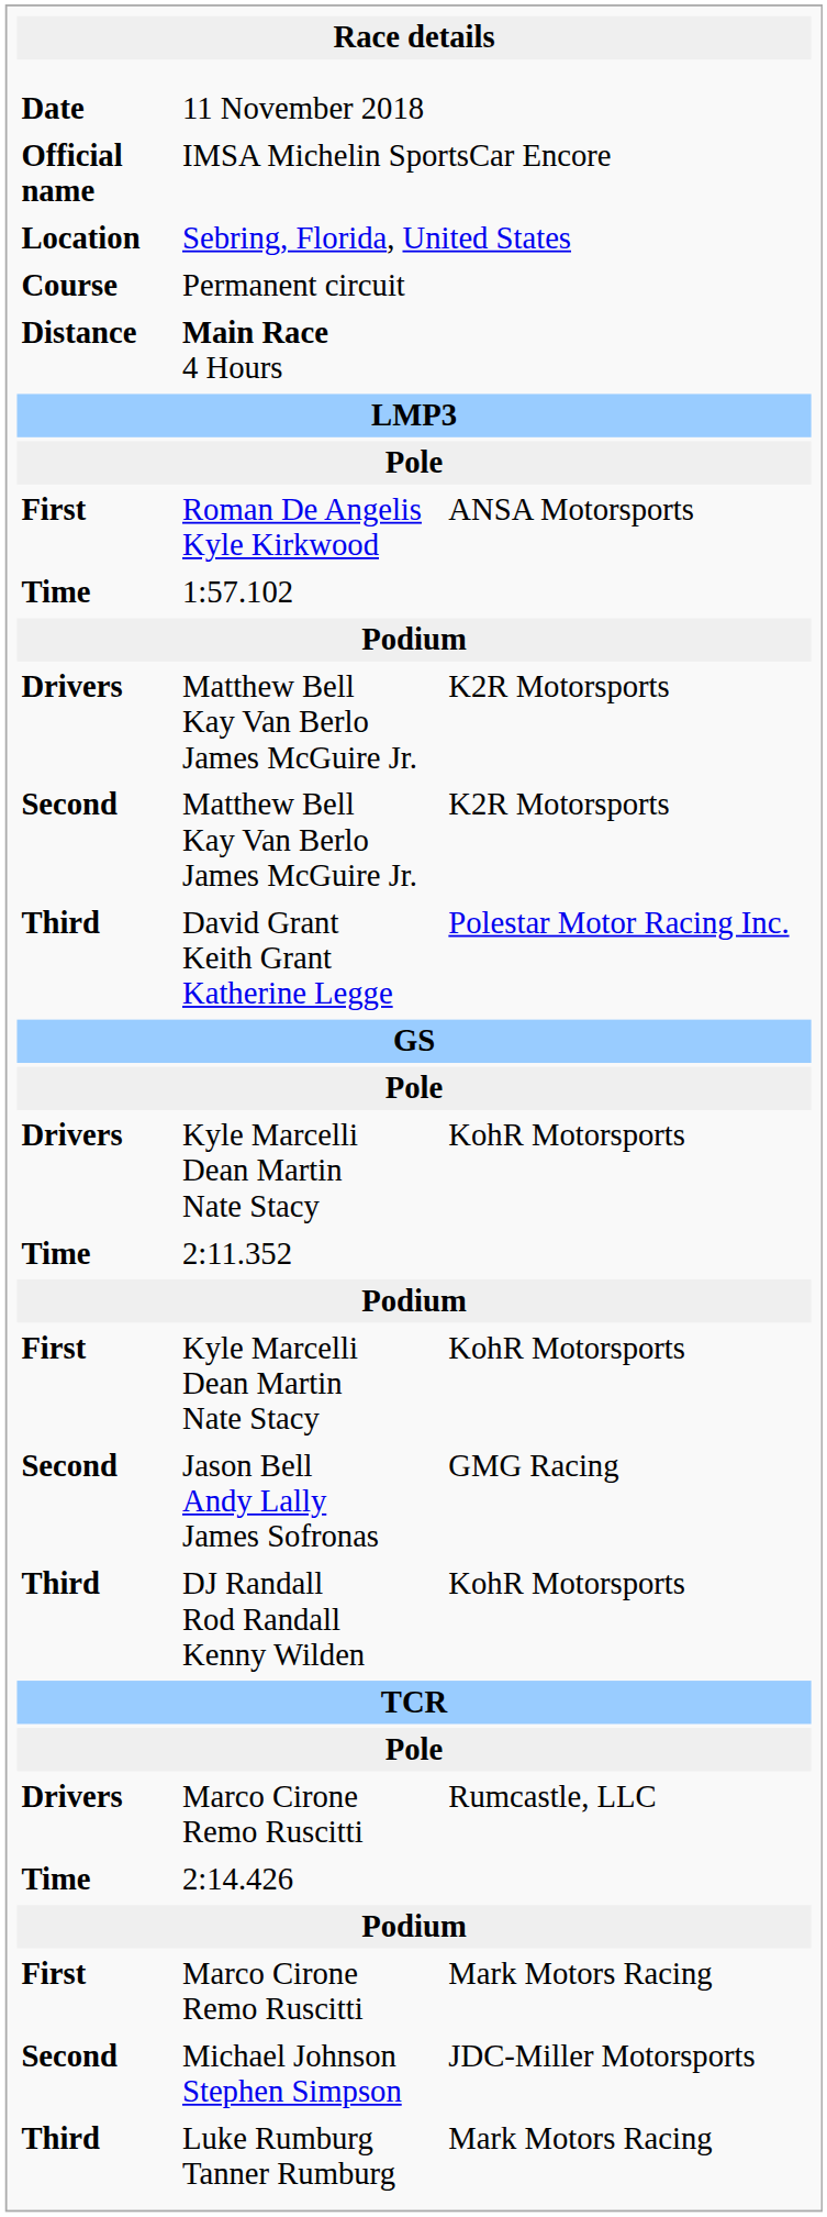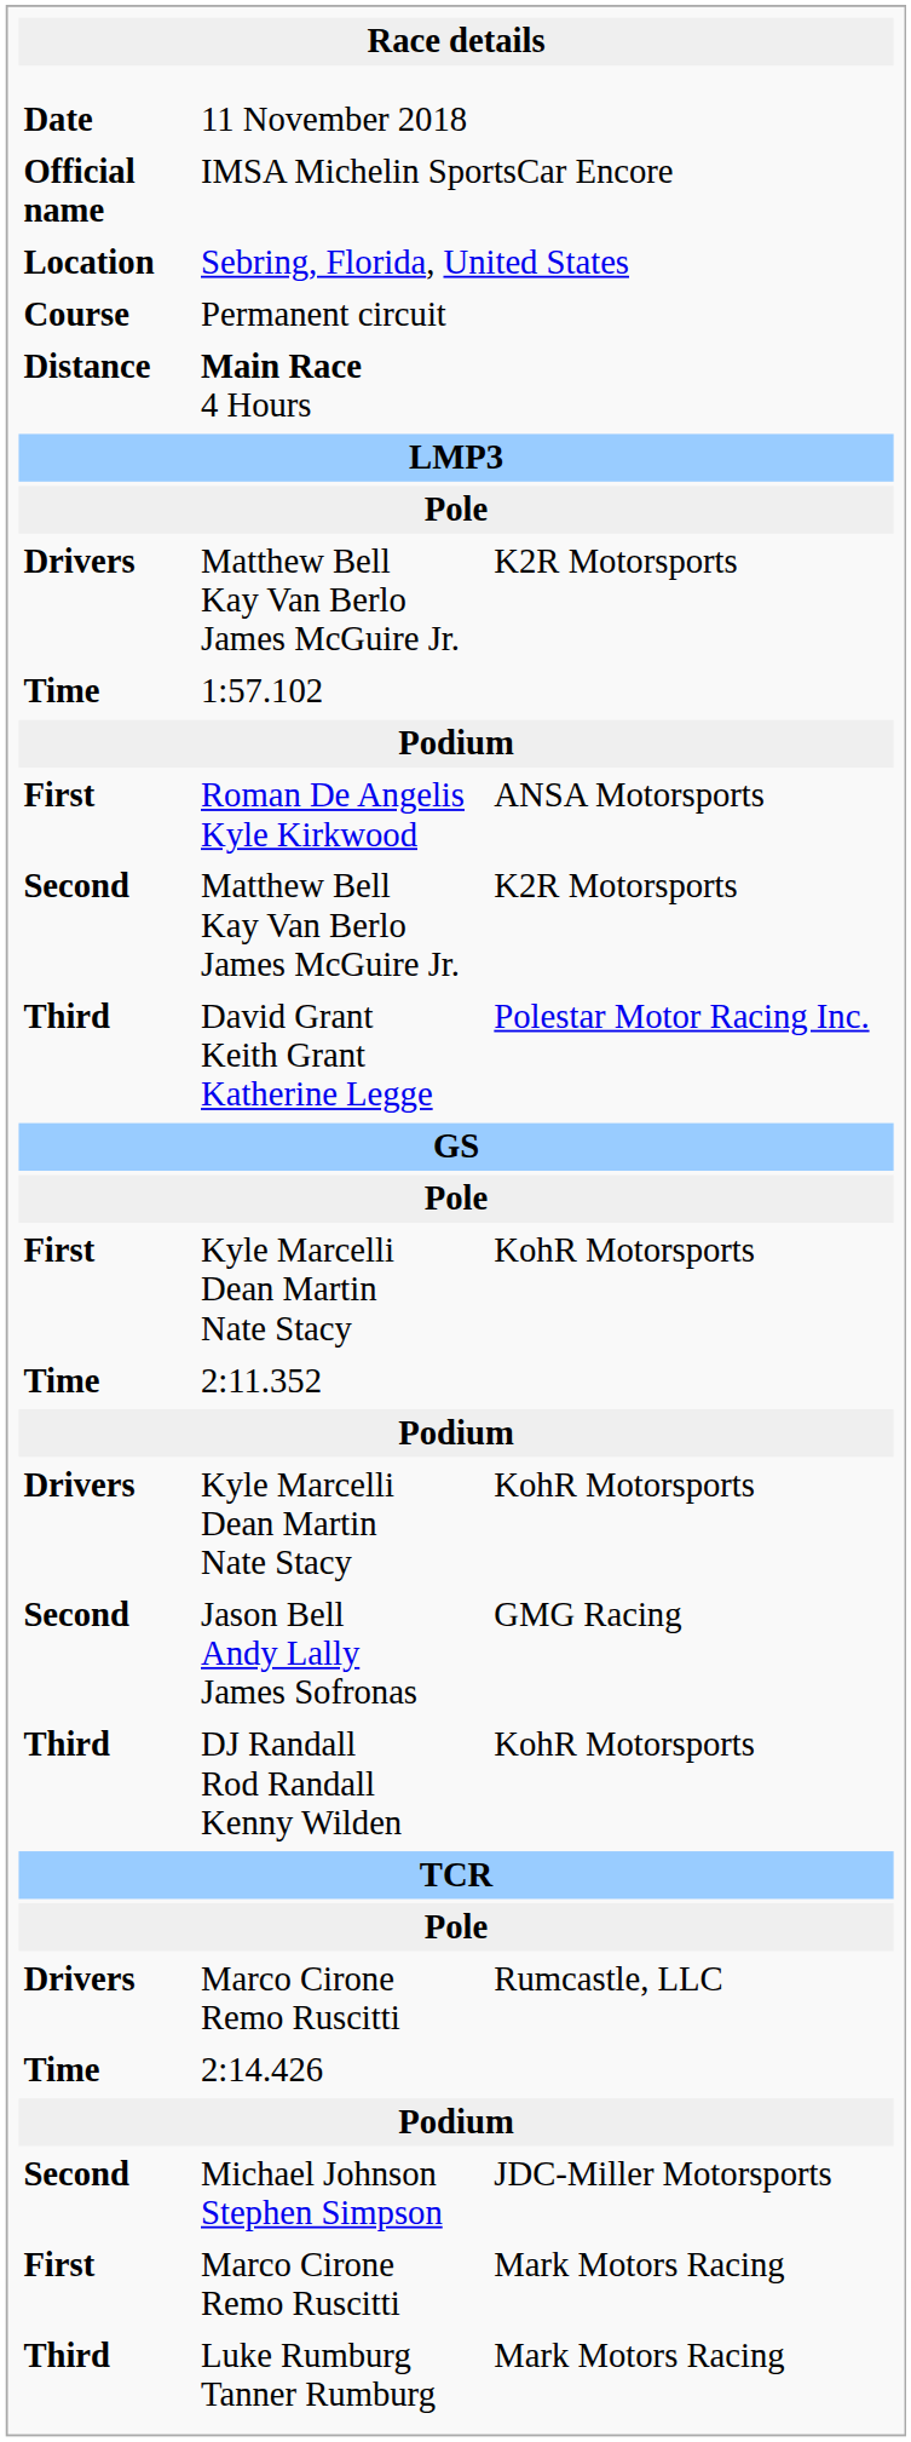 <table class="infobox" align="right" cellpadding="2" style="float:right; width: 26em; ">
 <tr>
 <th colspan="3" bgcolor="#efefef">Race details</th>
 </tr>
 <tr>
 <td colspan="3" style="text-align:center;"></td>
 </tr>
 <tr>
 <td colspan="3" style="text-align:center;"></td>
 </tr>
 <tr>
 <td style="width: 20%;"><strong>Date</strong></td>
 <td>11 November 2018</td>
 </tr>
 <tr>
 <td><strong>Official name</strong></td>
 <td colspan=2>IMSA Michelin SportsCar Encore</td>
 </tr>
 <tr>
 <td><strong>Location</strong></td>
 <td colspan=2><a href='#'>Sebring, Florida</a>, <a href='#'>United States</a></td>
 </tr>
 <tr>
 <td><strong>Course</strong></td>
 <td colspan=2>Permanent circuit<br></td>
 </tr>
 <tr>
 <td><strong>Distance</strong></td>
 <td colspan=2><strong>Main Race</strong><br>4 Hours</td>
 </tr>
 <tr>
 <td colspan=3 style="text-align:center; background-color:#99ccff"><strong>LMP3</strong></td>
 </tr>
 <tr>
 <th colspan=3 bgcolor="#efefef">Pole</th>
 </tr>
 <tr>
-<td><strong>First</strong></td>
-<td> <a href='#'>Roman De Angelis</a><br> <a href='#'>Kyle Kirkwood</a></td>
-<td>ANSA Motorsports</td>
+<td><strong>Drivers</strong></td>
+<td> Matthew Bell<br> Kay Van Berlo<br> James McGuire Jr.</td>
+<td>K2R Motorsports</td>
 </tr>
 <tr>
 <td><strong>Time</strong></td>
 <td colspan=2>1:57.102</td>
 </tr>
 <tr>
 <th colspan=3 bgcolor="#efefef">Podium</th>
 </tr>
 <tr>
-<td><strong>Drivers</strong></td>
-<td> Matthew Bell<br> Kay Van Berlo<br> James McGuire Jr.</td>
-<td>K2R Motorsports</td>
+<td><strong>First</strong></td>
+<td> <a href='#'>Roman De Angelis</a><br> <a href='#'>Kyle Kirkwood</a></td>
+<td>ANSA Motorsports</td>
 </tr>
 <tr>
 <td><strong>Second</strong></td>
 <td> Matthew Bell<br> Kay Van Berlo<br> James McGuire Jr.</td>
 <td>K2R Motorsports</td>
 </tr>
 <tr>
 <td><strong>Third</strong></td>
 <td> David Grant<br> Keith Grant<br> <a href='#'>Katherine Legge</a></td>
 <td><a href='#'>Polestar Motor Racing Inc.</a></td>
 </tr>
 <tr>
 <td colspan=3 style="text-align:center; background-color:#99ccff"><strong>GS</strong></td>
 </tr>
 <tr>
 <th colspan=3 bgcolor="#efefef">Pole</th>
 </tr>
 <tr>
-<td><strong>Drivers</strong></td>
+<td><strong>First</strong></td>
 <td> Kyle Marcelli<br> Dean Martin<br> Nate Stacy</td>
 <td>KohR Motorsports</td>
 </tr>
 <tr>
 <td><strong>Time</strong></td>
 <td colspan=2>2:11.352</td>
 </tr>
 <tr>
 <th colspan=3 bgcolor="#efefef">Podium</th>
 </tr>
 <tr>
-<td><strong>First</strong></td>
+<td><strong>Drivers</strong></td>
 <td> Kyle Marcelli<br> Dean Martin<br> Nate Stacy</td>
 <td>KohR Motorsports</td>
 </tr>
 <tr>
 <td><strong>Second</strong></td>
 <td> Jason Bell<br> <a href='#'>Andy Lally</a><br> James Sofronas</td>
 <td>GMG Racing</td>
 </tr>
 <tr>
 <td><strong>Third</strong></td>
 <td> DJ Randall<br> Rod Randall<br> Kenny Wilden</td>
 <td>KohR Motorsports</td>
 </tr>
 <tr>
 <td colspan=3 style="text-align:center; background-color:#99ccff"><strong>TCR</strong></td>
 </tr>
 <tr>
 <th colspan=3 bgcolor="#efefef">Pole</th>
 </tr>
 <tr>
 <td><strong>Drivers</strong></td>
 <td> Marco Cirone<br> Remo Ruscitti</td>
 <td>Rumcastle, LLC</td>
 </tr>
 <tr>
 <td><strong>Time</strong></td>
 <td colspan=2>2:14.426</td>
 </tr>
 <tr>
 <th colspan=3 bgcolor="#efefef">Podium</th>
 </tr>
 <tr>
+<td><strong>Second</strong></td>
+<td> Michael Johnson<br> <a href='#'>Stephen Simpson</a></td>
+<td>JDC-Miller Motorsports</td>
+</tr>
+<tr>
 <td><strong>First</strong></td>
 <td> Marco Cirone<br> Remo Ruscitti</td>
 <td>Mark Motors Racing</td>
-</tr>
-<tr>
-<td><strong>Second</strong></td>
-<td> Michael Johnson<br> <a href='#'>Stephen Simpson</a></td>
-<td>JDC-Miller Motorsports</td>
 </tr>
 <tr>
 <td><strong>Third</strong></td>
 <td> Luke Rumburg<br> Tanner Rumburg</td>
 <td>Mark Motors Racing</td>
 </tr>
 <tr>
 </tr>
 </table>
